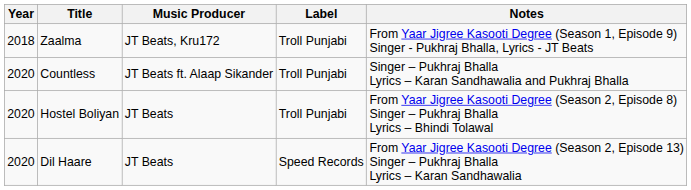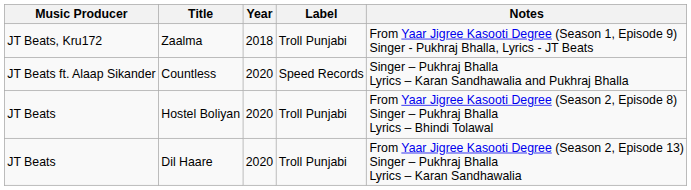 <table class="wikitable">
 <tr>
+<th>Music Producer</th>
+<th>Title</th>
 <th>Year</th>
-<th>Title</th>
-<th>Music Producer</th>
 <th>Label</th>
 <th>Notes</th>
 </tr>
 <tr>
+<td>JT Beats, Kru172</td>
+<td>Zaalma</td>
 <td>2018</td>
-<td>Zaalma</td>
-<td>JT Beats, Kru172</td>
 <td>Troll Punjabi</td>
 <td>From <a href='#'>Yaar Jigree Kasooti Degree</a> (Season 1, Episode 9)<br>Singer - Pukhraj Bhalla, Lyrics - JT Beats</td>
 </tr>
 <tr>
+<td>JT Beats ft. Alaap Sikander</td>
+<td>Countless</td>
 <td>2020</td>
-<td>Countless</td>
-<td>JT Beats ft. Alaap Sikander</td>
-<td>Troll Punjabi</td>
+<td>Speed Records</td>
 <td>Singer – Pukhraj Bhalla<br>Lyrics – Karan Sandhawalia and Pukhraj Bhalla</td>
 </tr>
 <tr>
+<td>JT Beats</td>
+<td>Hostel Boliyan</td>
 <td>2020</td>
-<td>Hostel Boliyan</td>
-<td>JT Beats</td>
 <td>Troll Punjabi</td>
 <td>From <a href='#'>Yaar Jigree Kasooti Degree</a> (Season 2, Episode 8)<br>Singer – Pukhraj Bhalla<br>Lyrics – Bhindi Tolawal</td>
 </tr>
 <tr>
+<td>JT Beats</td>
+<td>Dil Haare</td>
 <td>2020</td>
-<td>Dil Haare</td>
-<td>JT Beats</td>
-<td>Speed Records</td>
+<td>Troll Punjabi</td>
 <td>From <a href='#'>Yaar Jigree Kasooti Degree</a> (Season 2, Episode 13)<br>Singer – Pukhraj Bhalla<br>Lyrics – Karan Sandhawalia</td>
 </tr>
 </table>
